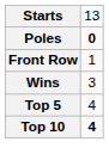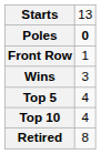 <table class="wikitable" style="text-align:center">
 <tr>
 <th>Starts</th>
 <td>13</td>
 </tr>
 <tr>
 <th>Poles</th>
 <td><strong>0</strong></td>
 </tr>
 <tr>
 <th>Front Row</th>
 <td>1</td>
 </tr>
 <tr>
 <th>Wins</th>
 <td>3</td>
 </tr>
 <tr>
 <th>Top 5</th>
 <td>4</td>
 </tr>
 <tr>
 <th>Top 10</th>
-<td><strong>4</strong></td>
+<td>4</td>
+</tr>
+<tr>
+<th>Retired</th>
+<td>8</td>
 </tr>
 </table>
